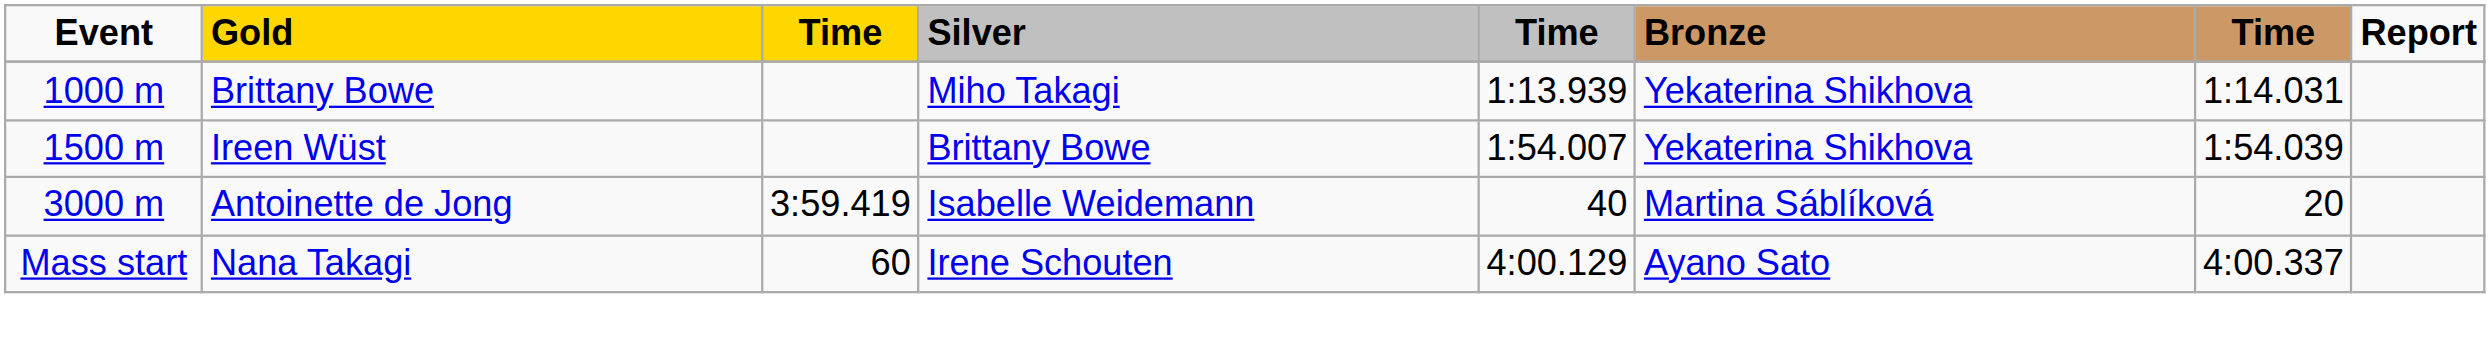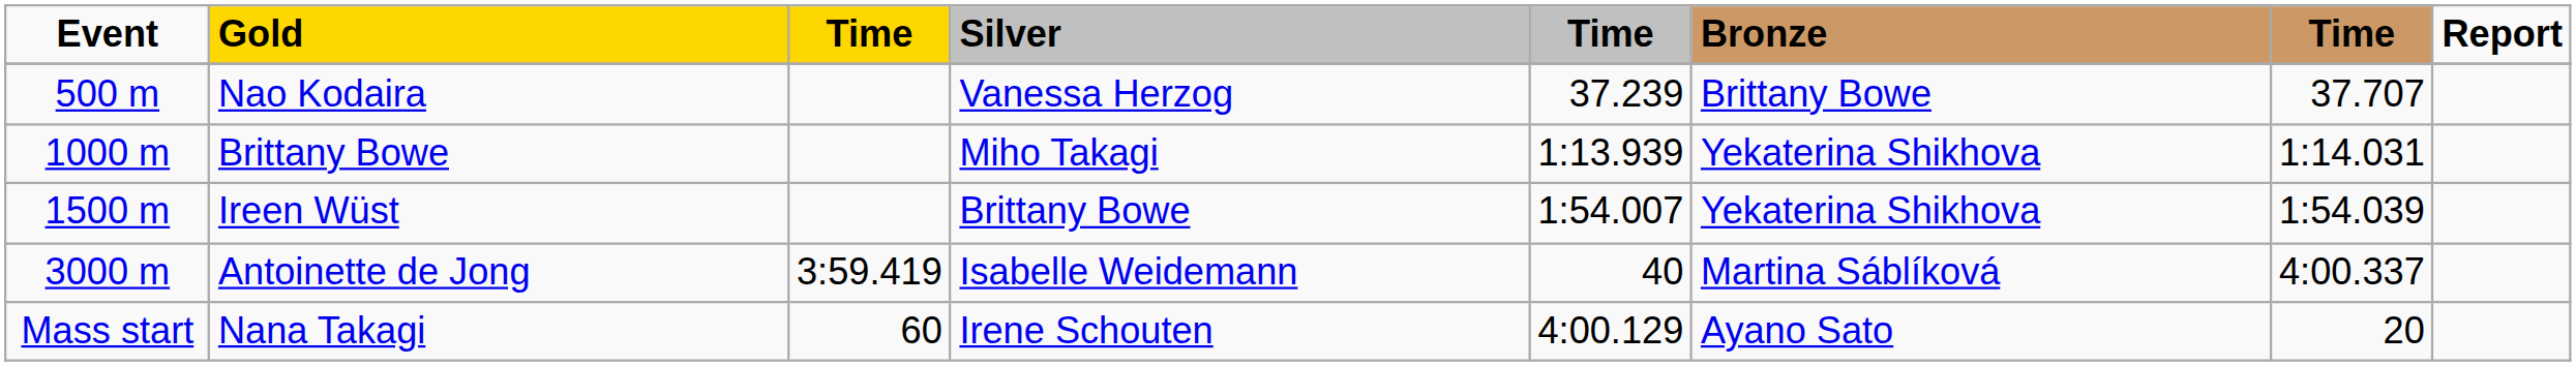 <table class="wikitable">
 <tr>
 <td width="80" align="center"><strong>Event</strong></td>
 <td width="240" bgcolor="gold"><strong>Gold</strong></td>
 <td width="50" bgcolor="gold" align="center"><strong>Time</strong></td>
 <td width="240" bgcolor="silver"><strong>Silver</strong></td>
 <td width="50" bgcolor="silver" align="center"><strong>Time</strong></td>
 <td width="240" bgcolor="#CC9966"><strong>Bronze</strong></td>
 <td width="50" bgcolor="#CC9966" align="center"><strong>Time</strong></td>
 <td width="50" align="center"><strong>Report</strong></td>
 </tr>
 <tr bgcolor="#cccccc">
+</tr>
+<tr>
+<td align="center"><a href='#'>500 m</a></td>
+<td> <a href='#'>Nao Kodaira</a></td>
+<td align="right"></td>
+<td> <a href='#'>Vanessa Herzog</a></td>
+<td align="right">37.239</td>
+<td> <a href='#'>Brittany Bowe</a></td>
+<td align="right">37.707</td>
+<td align="center"></td>
 </tr>
 <tr>
 <td align="center"><a href='#'>1000 m</a></td>
 <td> <a href='#'>Brittany Bowe</a></td>
 <td align="right"></td>
 <td> <a href='#'>Miho Takagi</a></td>
 <td align="right">1:13.939</td>
 <td> <a href='#'>Yekaterina Shikhova</a></td>
 <td align="right">1:14.031</td>
 <td align="center"></td>
 </tr>
 <tr>
 <td align="center"><a href='#'>1500 m</a></td>
 <td> <a href='#'>Ireen Wüst</a></td>
 <td align="right"></td>
 <td> <a href='#'>Brittany Bowe</a></td>
 <td align="right">1:54.007</td>
 <td> <a href='#'>Yekaterina Shikhova</a></td>
 <td align="right">1:54.039</td>
 <td align="center"></td>
 </tr>
 <tr>
 <td align="center"><a href='#'>3000 m</a></td>
 <td> <a href='#'>Antoinette de Jong</a></td>
 <td align="right">3:59.419</td>
 <td> <a href='#'>Isabelle Weidemann</a></td>
 <td align="right">40 </td>
 <td> <a href='#'>Martina Sáblíková</a></td>
-<td align="right">20 </td>
+<td align="right">4:00.337</td>
 <td align="center"></td>
 </tr>
 <tr>
 <td align="center"><a href='#'>Mass start</a></td>
 <td> <a href='#'>Nana Takagi</a></td>
 <td align="right">60 </td>
 <td> <a href='#'>Irene Schouten</a></td>
 <td align="right">4:00.129</td>
 <td> <a href='#'>Ayano Sato</a></td>
-<td align="right">4:00.337</td>
+<td align="right">20 </td>
 <td align="center"></td>
 </tr>
 </table>
